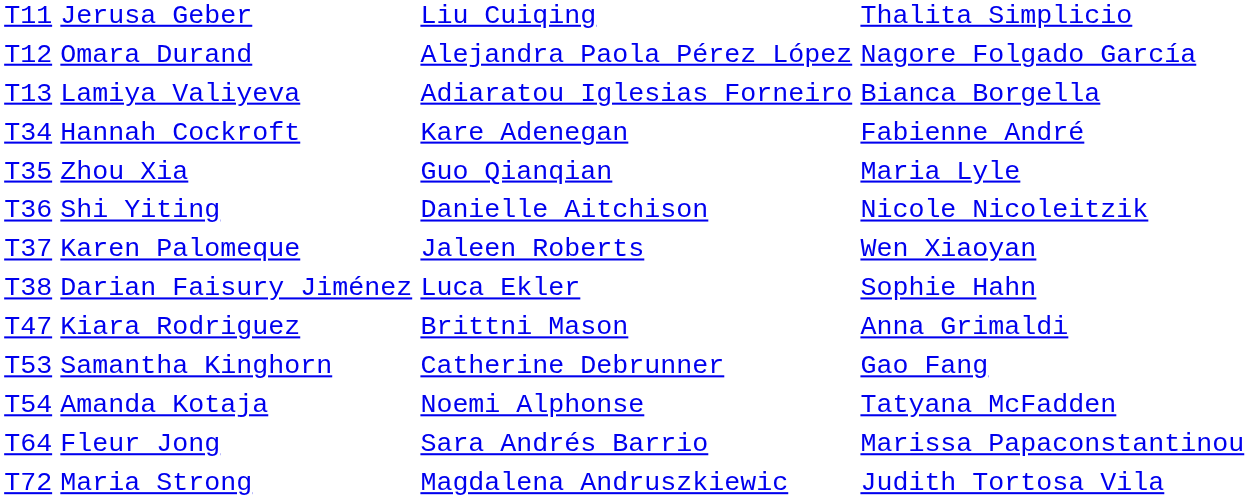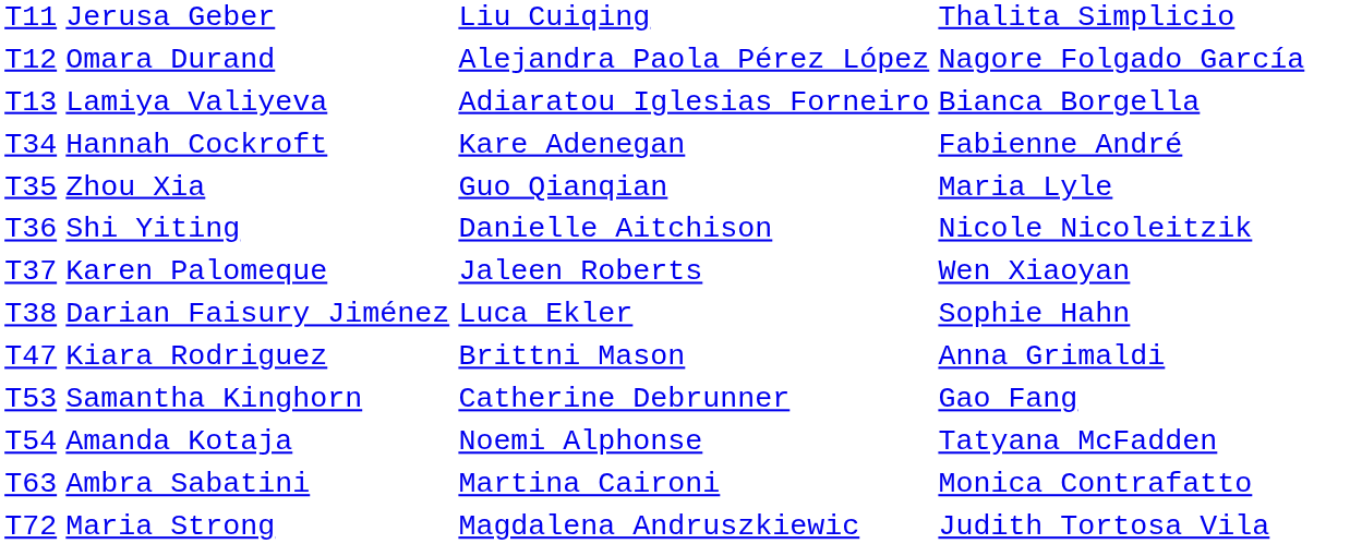 <table>
 <tr>
 <td><a href='#'>T11</a></td>
 <td><a href='#'>Jerusa Geber</a><br></td>
 <td><a href='#'>Liu Cuiqing</a><br></td>
 <td><a href='#'>Thalita Simplicio</a><br></td>
 </tr>
 <tr>
 <td><a href='#'>T12</a></td>
 <td><a href='#'>Omara Durand</a><br></td>
 <td><a href='#'>Alejandra Paola Pérez López</a><br></td>
 <td><a href='#'>Nagore Folgado García</a><br></td>
 </tr>
 <tr>
 <td><a href='#'>T13</a></td>
 <td><a href='#'>Lamiya Valiyeva</a><br></td>
 <td><a href='#'>Adiaratou Iglesias Forneiro</a><br></td>
 <td><a href='#'>Bianca Borgella</a><br></td>
 </tr>
 <tr>
 <td><a href='#'>T34</a></td>
 <td><a href='#'>Hannah Cockroft</a><br></td>
 <td><a href='#'>Kare Adenegan</a><br></td>
 <td><a href='#'>Fabienne André</a><br></td>
 </tr>
 <tr>
 <td><a href='#'>T35</a></td>
 <td><a href='#'>Zhou Xia</a><br></td>
 <td><a href='#'>Guo Qianqian</a><br></td>
 <td><a href='#'>Maria Lyle</a><br></td>
 </tr>
 <tr>
 <td><a href='#'>T36</a></td>
 <td><a href='#'>Shi Yiting</a><br></td>
 <td><a href='#'>Danielle Aitchison</a><br></td>
 <td><a href='#'>Nicole Nicoleitzik</a><br></td>
 </tr>
 <tr>
 <td><a href='#'>T37</a></td>
 <td><a href='#'>Karen Palomeque</a><br></td>
 <td><a href='#'>Jaleen Roberts</a><br></td>
 <td><a href='#'>Wen Xiaoyan</a><br></td>
 </tr>
 <tr>
 <td><a href='#'>T38</a></td>
 <td><a href='#'>Darian Faisury Jiménez</a><br></td>
 <td><a href='#'>Luca Ekler</a><br></td>
 <td><a href='#'>Sophie Hahn</a><br></td>
 </tr>
 <tr>
 <td><a href='#'>T47</a></td>
 <td><a href='#'>Kiara Rodriguez</a><br></td>
 <td><a href='#'>Brittni Mason</a><br></td>
 <td><a href='#'>Anna Grimaldi</a><br></td>
 </tr>
 <tr>
 <td><a href='#'>T53</a></td>
 <td><a href='#'>Samantha Kinghorn</a><br></td>
 <td><a href='#'>Catherine Debrunner</a><br></td>
 <td><a href='#'>Gao Fang</a><br></td>
 </tr>
 <tr>
 <td><a href='#'>T54</a></td>
 <td><a href='#'>Amanda Kotaja</a><br></td>
 <td><a href='#'>Noemi Alphonse</a><br></td>
 <td><a href='#'>Tatyana McFadden</a><br></td>
 </tr>
 <tr>
-<td><a href='#'>T64</a></td>
-<td><a href='#'>Fleur Jong</a><br></td>
-<td><a href='#'>Sara Andrés Barrio</a><br></td>
-<td><a href='#'>Marissa Papaconstantinou</a><br></td>
+<td><a href='#'>T63</a></td>
+<td><a href='#'>Ambra Sabatini</a><br></td>
+<td><a href='#'>Martina Caironi</a><br></td>
+<td><a href='#'>Monica Contrafatto</a><br></td>
 </tr>
 <tr>
 <td><a href='#'>T72</a></td>
 <td><a href='#'>Maria Strong</a><br></td>
 <td><a href='#'>Magdalena Andruszkiewic</a><br></td>
 <td><a href='#'>Judith Tortosa Vila</a><br></td>
 </tr>
 <tr>
 </tr>
 </table>
